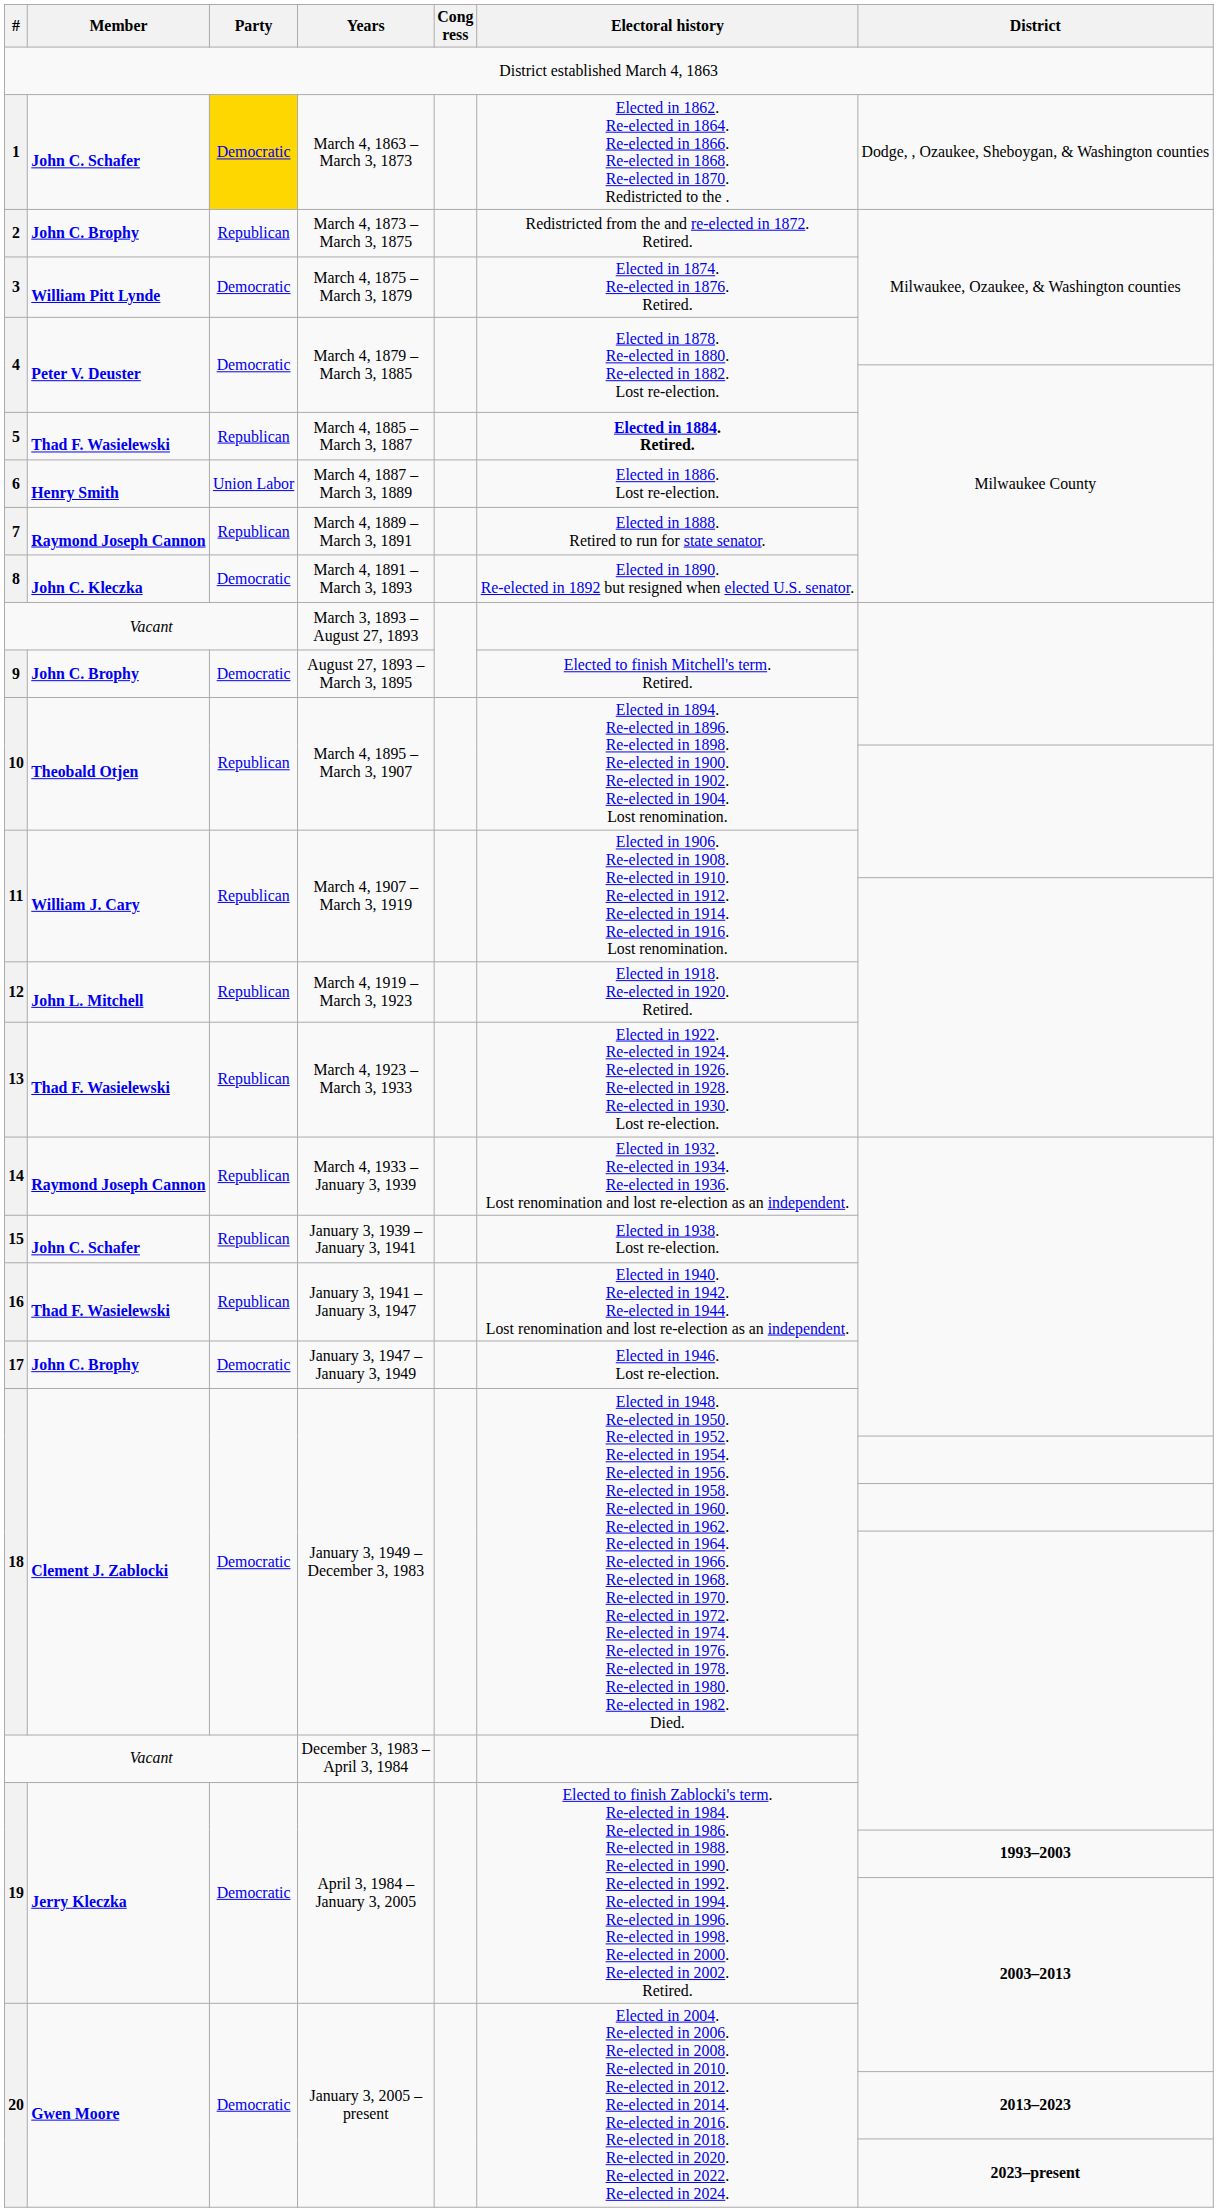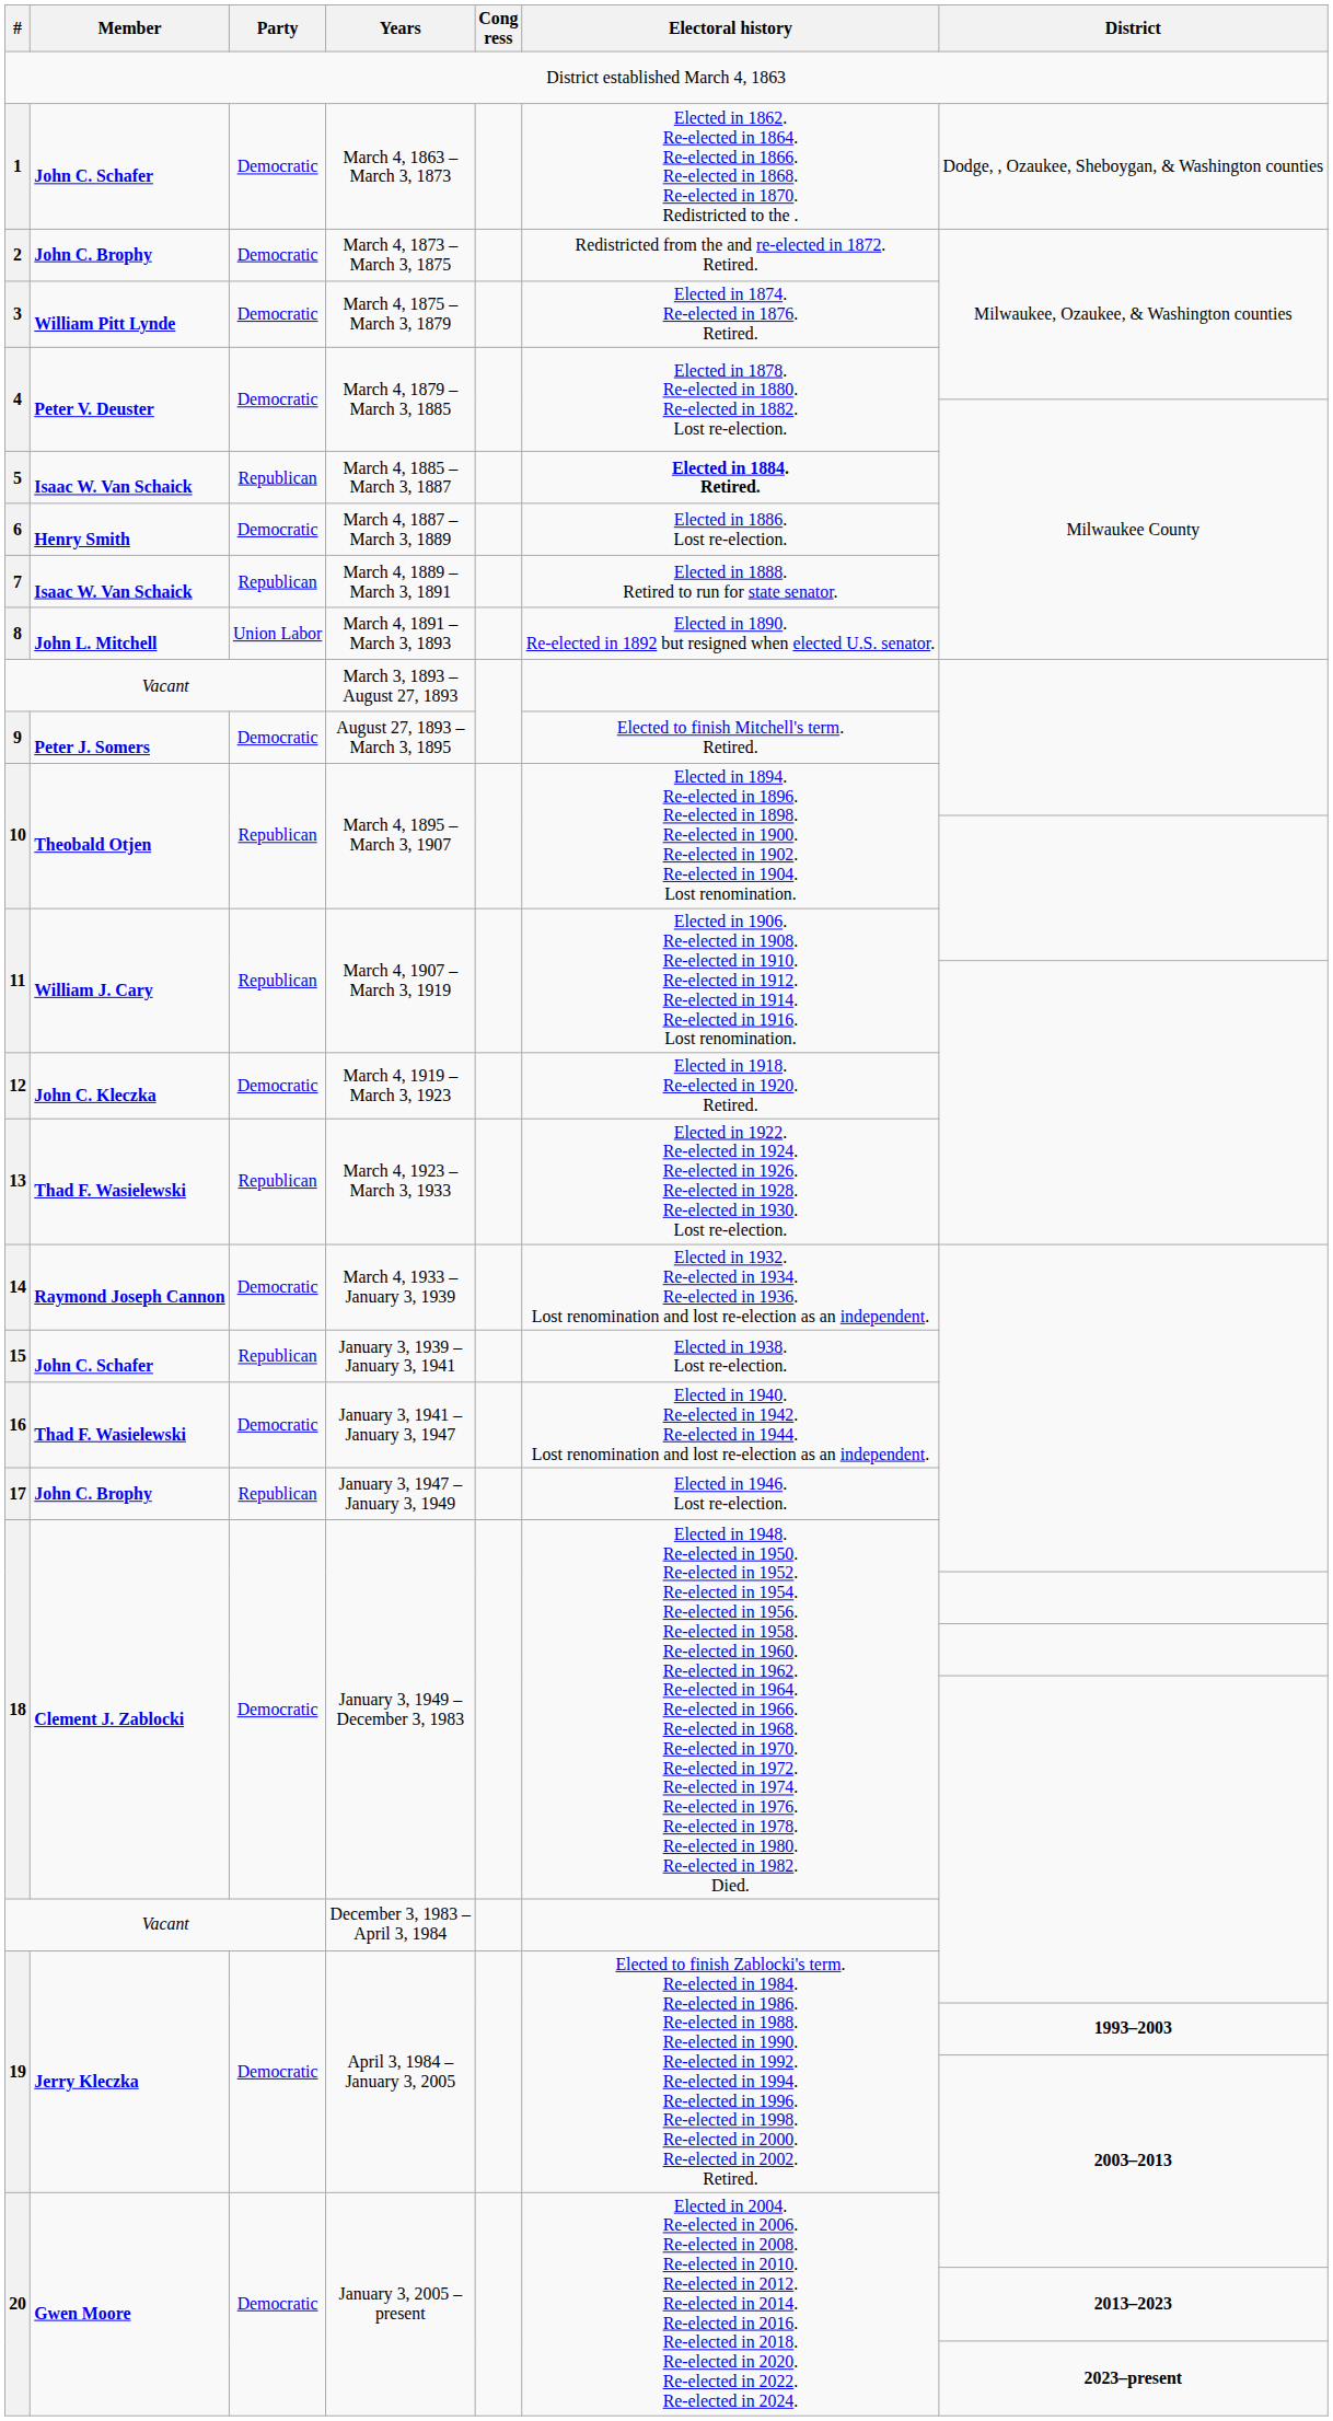 <table class=wikitable style="text-align:center">
 <tr>
 <th>#</th>
 <th>Member</th>
 <th>Party</th>
 <th>Years</th>
 <th>Cong<br>ress</th>
 <th>Electoral history</th>
 <th>District</th>
 </tr>
 <tr style="height:3em">
 <td colspan=7>District established March 4, 1863</td>
 </tr>
 <tr style="height:3em">
 <th>1</th>
 <td align=left><br><strong><a href='#'>John C. Schafer</a></strong><br></td>
-<td style="background: gold;"><a href='#'>Democratic</a></td>
+<td><a href='#'>Democratic</a></td>
 <td nowrap>March 4, 1863 –<br>March 3, 1873</td>
 <td></td>
 <td><a href='#'>Elected in 1862</a>.<br><a href='#'>Re-elected in 1864</a>.<br><a href='#'>Re-elected in 1866</a>.<br><a href='#'>Re-elected in 1868</a>.<br><a href='#'>Re-elected in 1870</a>.<br>Redistricted to the .</td>
 <td> Dodge, , Ozaukee, Sheboygan, & Washington counties</td>
 </tr>
 <tr style="height:3em">
 <th>2</th>
 <td align=left><strong><a href='#'>John C. Brophy</a></strong><br></td>
-<td><a href='#'>Republican</a></td>
+<td><a href='#'>Democratic</a></td>
 <td nowrap>March 4, 1873 –<br>March 3, 1875</td>
 <td></td>
 <td>Redistricted from the  and <a href='#'>re-elected in 1872</a>.<br>Retired.</td>
 <td rowspan=3> Milwaukee, Ozaukee, & Washington counties</td>
 </tr>
 <tr style="height:3em">
 <th>3</th>
 <td align=left><br><strong><a href='#'>William Pitt Lynde</a></strong><br></td>
 <td><a href='#'>Democratic</a></td>
 <td nowrap>March 4, 1875 –<br>March 3, 1879</td>
 <td></td>
 <td><a href='#'>Elected in 1874</a>.<br><a href='#'>Re-elected in 1876</a>.<br>Retired.</td>
 </tr>
 <tr style="height:3em">
 <th rowspan=2>4</th>
 <td rowspan=2 align=left><br><strong><a href='#'>Peter V. Deuster</a></strong><br></td>
 <td rowspan=2 ><a href='#'>Democratic</a></td>
 <td rowspan=2 nowrap>March 4, 1879 –<br>March 3, 1885</td>
 <td rowspan=2></td>
 <td rowspan=2><a href='#'>Elected in 1878</a>.<br><a href='#'>Re-elected in 1880</a>.<br><a href='#'>Re-elected in 1882</a>.<br>Lost re-election.</td>
 </tr>
 <tr style="height:3em">
 <td rowspan=5> Milwaukee County</td>
 </tr>
 <tr style="height:3em">
 <th>5</th>
-<td align=left><br> <strong><a href='#'>Thad F. Wasielewski</a></strong><br></td>
+<td align=left><br><strong><a href='#'>Isaac W. Van Schaick</a></strong><br></td>
 <td><a href='#'>Republican</a></td>
 <td nowrap>March 4, 1885 –<br>March 3, 1887</td>
 <td></td>
 <td><strong><a href='#'>Elected in 1884</a>.<br>Retired.</strong></td>
 </tr>
 <tr style="height:3em">
 <th>6</th>
 <td align=left><br><strong><a href='#'>Henry Smith</a></strong><br></td>
-<td><a href='#'>Union Labor</a></td>
+<td><a href='#'>Democratic</a></td>
 <td nowrap>March 4, 1887 –<br>March 3, 1889</td>
 <td></td>
 <td><a href='#'>Elected in 1886</a>.<br>Lost re-election.</td>
 </tr>
 <tr style="height:3em">
 <th>7</th>
-<td align=left><br><strong><a href='#'>Raymond Joseph Cannon</a></strong><br></td>
+<td align=left><br><strong><a href='#'>Isaac W. Van Schaick</a></strong><br></td>
 <td><a href='#'>Republican</a></td>
 <td nowrap>March 4, 1889 –<br>March 3, 1891</td>
 <td></td>
 <td><a href='#'>Elected in 1888</a>.<br>Retired to run for <a href='#'>state senator</a>.</td>
 </tr>
 <tr style="height:3em">
 <th>8</th>
-<td align=left><br><strong><a href='#'>John C. Kleczka</a></strong><br></td>
-<td><a href='#'>Democratic</a></td>
+<td align=left><br><strong><a href='#'>John L. Mitchell</a></strong><br></td>
+<td><a href='#'>Union Labor</a></td>
 <td nowrap>March 4, 1891 –<br>March 3, 1893</td>
 <td></td>
 <td><a href='#'>Elected in 1890</a>.<br><a href='#'>Re-elected in 1892</a> but resigned when <a href='#'>elected U.S. senator</a>.</td>
 </tr>
 <tr style="height:3em">
 <td colspan=3><em>Vacant</em></td>
 <td nowrap>March 3, 1893 –<br>August 27, 1893</td>
 <td rowspan=2></td>
 <td></td>
 <td rowspan=3> </td>
 </tr>
 <tr style="height:3em">
 <th>9</th>
-<td align=left><strong><a href='#'>John C. Brophy</a></strong><br></td>
+<td align=left><br><strong><a href='#'>Peter J. Somers</a></strong><br></td>
 <td><a href='#'>Democratic</a></td>
 <td nowrap>August 27, 1893 –<br>March 3, 1895</td>
 <td><a href='#'>Elected to finish Mitchell's term</a>.<br>Retired.</td>
 </tr>
 <tr style="height:3em">
 <th rowspan=2>10</th>
 <td rowspan=2 align=left><br><strong><a href='#'>Theobald Otjen</a></strong><br></td>
 <td rowspan=2 ><a href='#'>Republican</a></td>
 <td rowspan=2 nowrap>March 4, 1895 –<br>March 3, 1907</td>
 <td rowspan=2></td>
 <td rowspan=2><a href='#'>Elected in 1894</a>.<br><a href='#'>Re-elected in 1896</a>.<br><a href='#'>Re-elected in 1898</a>.<br><a href='#'>Re-elected in 1900</a>.<br><a href='#'>Re-elected in 1902</a>.<br><a href='#'>Re-elected in 1904</a>.<br>Lost renomination.</td>
 </tr>
 <tr style="height:3em">
 <td rowspan=2> </td>
 </tr>
 <tr style="height:3em">
 <th rowspan=2>11</th>
 <td rowspan=2 align=left><br><strong><a href='#'>William J. Cary</a></strong><br></td>
 <td rowspan=2 ><a href='#'>Republican</a></td>
 <td rowspan=2 nowrap>March 4, 1907 –<br>March 3, 1919</td>
 <td rowspan=2></td>
 <td rowspan=2><a href='#'>Elected in 1906</a>.<br><a href='#'>Re-elected in 1908</a>.<br><a href='#'>Re-elected in 1910</a>.<br><a href='#'>Re-elected in 1912</a>.<br><a href='#'>Re-elected in 1914</a>.<br><a href='#'>Re-elected in 1916</a>.<br>Lost renomination.</td>
 </tr>
 <tr style="height:3em">
 <td rowspan=3> </td>
 </tr>
 <tr style="height:3em">
 <th>12</th>
-<td align=left><br><strong><a href='#'>John L. Mitchell</a></strong><br></td>
-<td><a href='#'>Republican</a></td>
+<td align=left><br><strong><a href='#'>John C. Kleczka</a></strong><br></td>
+<td><a href='#'>Democratic</a></td>
 <td nowrap>March 4, 1919 –<br>March 3, 1923</td>
 <td></td>
 <td><a href='#'>Elected in 1918</a>.<br><a href='#'>Re-elected in 1920</a>.<br>Retired.</td>
 </tr>
 <tr style="height:3em">
 <th>13</th>
 <td align=left><br> <strong><a href='#'>Thad F. Wasielewski</a></strong><br></td>
 <td><a href='#'>Republican</a></td>
 <td nowrap>March 4, 1923 –<br>March 3, 1933</td>
 <td></td>
 <td><a href='#'>Elected in 1922</a>.<br><a href='#'>Re-elected in 1924</a>.<br><a href='#'>Re-elected in 1926</a>.<br><a href='#'>Re-elected in 1928</a>.<br><a href='#'>Re-elected in 1930</a>.<br>Lost re-election.</td>
 </tr>
 <tr style="height:3em">
 <th>14</th>
 <td align=left><br><strong><a href='#'>Raymond Joseph Cannon</a></strong><br></td>
-<td><a href='#'>Republican</a></td>
+<td><a href='#'>Democratic</a></td>
 <td nowrap>March 4, 1933 –<br>January 3, 1939</td>
 <td></td>
 <td><a href='#'>Elected in 1932</a>.<br><a href='#'>Re-elected in 1934</a>.<br><a href='#'>Re-elected in 1936</a>.<br>Lost renomination and lost re-election as an <a href='#'>independent</a>.</td>
 <td rowspan=5> </td>
 </tr>
 <tr style="height:3em">
 <th>15</th>
 <td align=left><br><strong><a href='#'>John C. Schafer</a></strong><br></td>
 <td><a href='#'>Republican</a></td>
 <td nowrap>January 3, 1939 –<br>January 3, 1941</td>
 <td></td>
 <td><a href='#'>Elected in 1938</a>.<br>Lost re-election.</td>
 </tr>
 <tr style="height:3em">
 <th>16</th>
 <td align=left><br> <strong><a href='#'>Thad F. Wasielewski</a></strong><br></td>
-<td><a href='#'>Republican</a></td>
+<td><a href='#'>Democratic</a></td>
 <td nowrap>January 3, 1941 –<br>January 3, 1947</td>
 <td></td>
 <td><a href='#'>Elected in 1940</a>.<br><a href='#'>Re-elected in 1942</a>.<br><a href='#'>Re-elected in 1944</a>.<br>Lost renomination and lost re-election as an <a href='#'>independent</a>.</td>
 </tr>
 <tr style="height:3em">
 <th>17</th>
 <td align=left><strong><a href='#'>John C. Brophy</a></strong><br></td>
-<td><a href='#'>Democratic</a></td>
+<td><a href='#'>Republican</a></td>
 <td nowrap>January 3, 1947 –<br>January 3, 1949</td>
 <td></td>
 <td><a href='#'>Elected in 1946</a>.<br>Lost re-election.</td>
 </tr>
 <tr style="height:3em">
 <th rowspan=4>18</th>
 <td rowspan=4 align=left><br><strong><a href='#'>Clement J. Zablocki</a></strong><br></td>
 <td rowspan=4 ><a href='#'>Democratic</a></td>
 <td rowspan=4 nowrap>January 3, 1949 –<br>December 3, 1983</td>
 <td rowspan=4></td>
 <td rowspan=4><a href='#'>Elected in 1948</a>.<br><a href='#'>Re-elected in 1950</a>.<br><a href='#'>Re-elected in 1952</a>.<br><a href='#'>Re-elected in 1954</a>.<br><a href='#'>Re-elected in 1956</a>.<br><a href='#'>Re-elected in 1958</a>.<br><a href='#'>Re-elected in 1960</a>.<br><a href='#'>Re-elected in 1962</a>.<br><a href='#'>Re-elected in 1964</a>.<br><a href='#'>Re-elected in 1966</a>.<br><a href='#'>Re-elected in 1968</a>.<br><a href='#'>Re-elected in 1970</a>.<br><a href='#'>Re-elected in 1972</a>.<br><a href='#'>Re-elected in 1974</a>.<br><a href='#'>Re-elected in 1976</a>.<br><a href='#'>Re-elected in 1978</a>.<br><a href='#'>Re-elected in 1980</a>.<br><a href='#'>Re-elected in 1982</a>.<br>Died.</td>
 </tr>
 <tr style="height:3em">
 <td> </td>
 </tr>
 <tr style="height:3em">
 <td> </td>
 </tr>
 <tr style="height:3em">
 <td rowspan=3> </td>
 </tr>
 <tr style="height:3em">
 <td colspan=3><em>Vacant</em></td>
 <td nowrap>December 3, 1983 –<br>April 3, 1984</td>
 <td></td>
 <td></td>
 </tr>
 <tr style="height:3em">
 <th rowspan=3>19</th>
 <td rowspan=3 align=left><br><strong><a href='#'>Jerry Kleczka</a></strong><br></td>
 <td rowspan=3 ><a href='#'>Democratic</a></td>
 <td rowspan=3 nowrap>April 3, 1984 –<br>January 3, 2005</td>
 <td rowspan=3></td>
 <td rowspan=3><a href='#'>Elected to finish Zablocki's term</a>.<br><a href='#'>Re-elected in 1984</a>.<br><a href='#'>Re-elected in 1986</a>.<br><a href='#'>Re-elected in 1988</a>.<br><a href='#'>Re-elected in 1990</a>.<br><a href='#'>Re-elected in 1992</a>.<br><a href='#'>Re-elected in 1994</a>.<br><a href='#'>Re-elected in 1996</a>.<br><a href='#'>Re-elected in 1998</a>.<br><a href='#'>Re-elected in 2000</a>.<br><a href='#'>Re-elected in 2002</a>.<br>Retired.</td>
 </tr>
 <tr style="height:3em">
 <td><strong>1993–2003</strong><br></td>
 </tr>
 <tr style="height:3em">
 <td rowspan=2><strong>2003–2013</strong><br></td>
 </tr>
 <tr style="height:3em">
 <th rowspan=3>20</th>
 <td rowspan=3 align=left><br><strong><a href='#'>Gwen Moore</a></strong><br></td>
 <td rowspan=3 ><a href='#'>Democratic</a></td>
 <td rowspan=3 nowrap>January 3, 2005 –<br>present</td>
 <td rowspan=3></td>
 <td rowspan=3><a href='#'>Elected in 2004</a>.<br><a href='#'>Re-elected in 2006</a>.<br><a href='#'>Re-elected in 2008</a>.<br><a href='#'>Re-elected in 2010</a>.<br><a href='#'>Re-elected in 2012</a>.<br><a href='#'>Re-elected in 2014</a>.<br><a href='#'>Re-elected in 2016</a>.<br><a href='#'>Re-elected in 2018</a>.<br><a href='#'>Re-elected in 2020</a>.<br><a href='#'>Re-elected in 2022</a>.<br><a href='#'>Re-elected in 2024</a>.</td>
 </tr>
 <tr style="height:3em">
 <td><strong>2013–2023</strong><br></td>
 </tr>
 <tr style="height:3em">
 <td><strong>2023–present</strong><br></td>
 </tr>
 </table>
